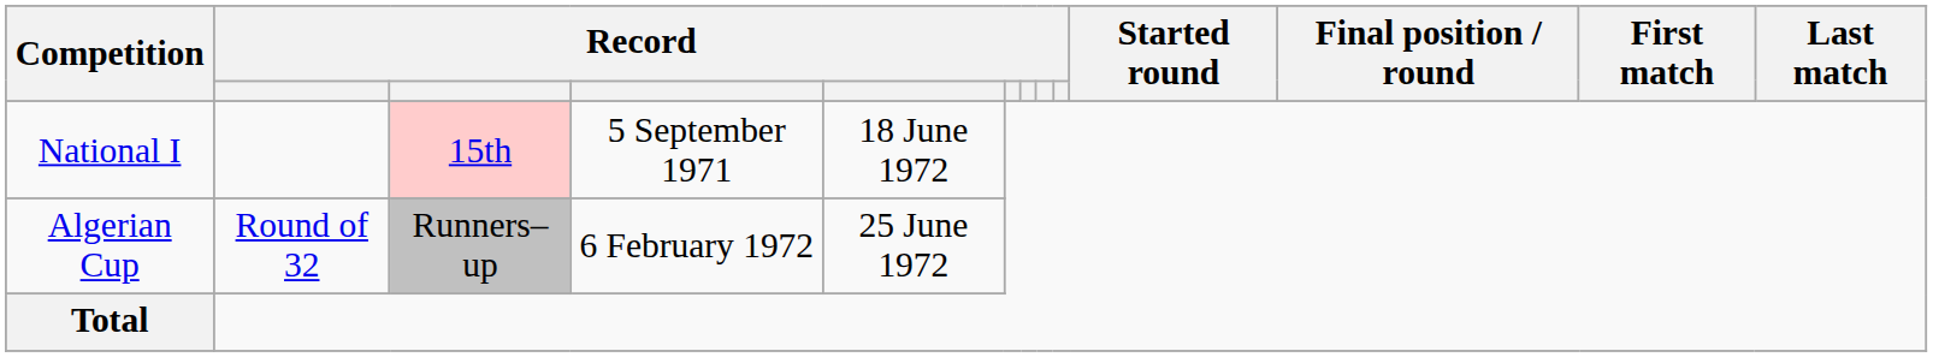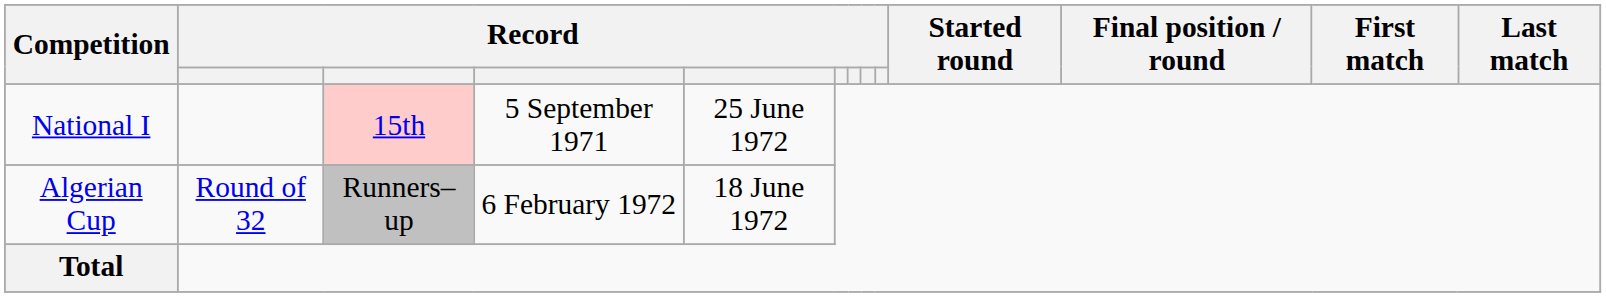 <table class="wikitable" style="text-align: center">
 <tr>
 <th rowspan=2>Competition</th>
 <th colspan=8>Record</th>
 <th rowspan=2>Started round</th>
 <th rowspan=2>Final position / round</th>
 <th rowspan=2>First match</th>
 <th rowspan=2>Last match</th>
 </tr>
 <tr>
 <th></th>
 <th></th>
 <th></th>
 <th></th>
 <th></th>
 <th></th>
 <th></th>
 <th></th>
 </tr>
 <tr>
 <td><a href='#'>National I</a><br></td>
 <td></td>
 <td style="background:#FFCCCC;"><a href='#'>15th</a></td>
 <td>5 September 1971</td>
-<td>18 June 1972</td>
+<td>25 June 1972</td>
 </tr>
 <tr>
 <td><a href='#'>Algerian Cup</a><br></td>
 <td><a href='#'>Round of 32</a></td>
 <td style="background:silver;">Runners–up</td>
 <td>6 February 1972</td>
-<td>25 June 1972</td>
+<td>18 June 1972</td>
 </tr>
 <tr>
 <th>Total<br></th>
 </tr>
 </table>
